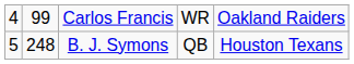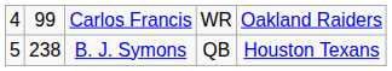 <table class="wikitable" style="text-align:center">
 <tr>
 <td>4</td>
 <td>99</td>
 <td><a href='#'>Carlos Francis</a></td>
 <td>WR</td>
 <td><a href='#'>Oakland Raiders</a></td>
 </tr>
 <tr>
 <td>5</td>
-<td>248</td>
+<td>238</td>
 <td><a href='#'>B. J. Symons</a></td>
 <td>QB</td>
 <td><a href='#'>Houston Texans</a></td>
 </tr>
 </table>
